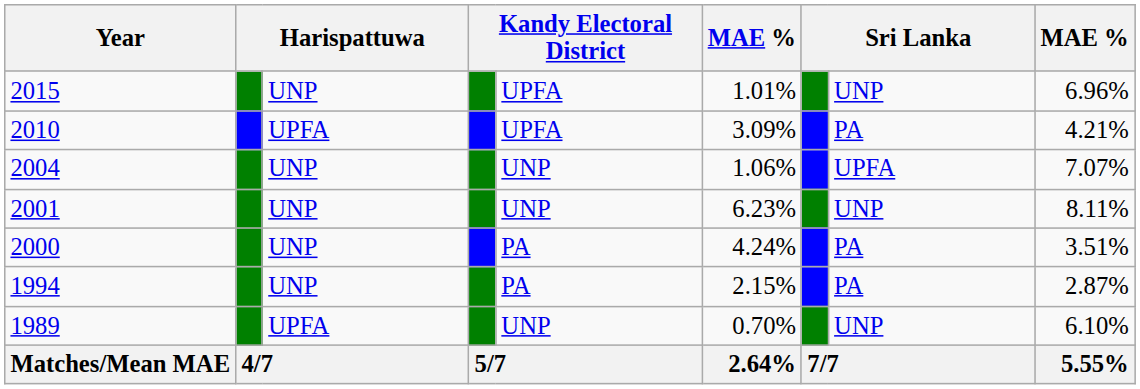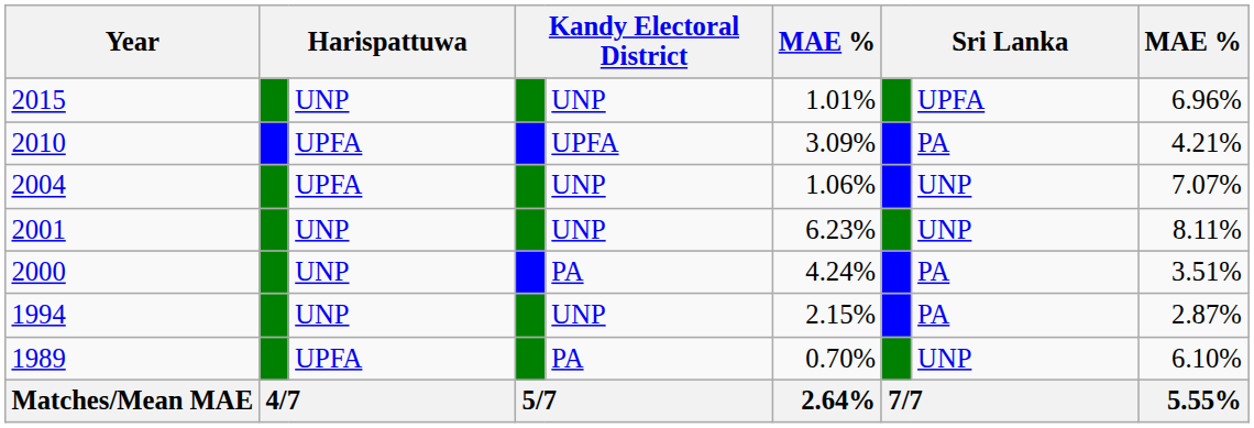 <table class="wikitable">
 <tr>
 <th>Year</th>
 <th colspan="2" width="144px">Harispattuwa</th>
 <th colspan="2" width="144px"><a href='#'>Kandy Electoral District</a></th>
 <th><a href='#'>MAE</a> %</th>
 <th colspan="2" width="144px">Sri Lanka</th>
 <th>MAE %</th>
 </tr>
 <tr>
 <td><a href='#'>2015</a></td>
 <td style="background-color:green;" width="10px"></td>
 <td style="text-align:left;"><a href='#'>UNP</a></td>
 <td style="background-color:green;" width="10px"></td>
-<td style="text-align:left;"><a href='#'>UPFA</a></td>
+<td style="text-align:left;"><a href='#'>UNP</a></td>
 <td style="text-align:right;">1.01%</td>
 <td style="background-color:green;" width="10px"></td>
-<td style="text-align:left;"><a href='#'>UNP</a></td>
+<td style="text-align:left;"><a href='#'>UPFA</a></td>
 <td style="text-align:right;">6.96%</td>
 </tr>
 <tr>
 <td><a href='#'>2010</a></td>
 <td style="background-color:blue;" width="10px"></td>
 <td style="text-align:left;"><a href='#'>UPFA</a></td>
 <td style="background-color:blue;" width="10px"></td>
 <td style="text-align:left;"><a href='#'>UPFA</a></td>
 <td style="text-align:right;">3.09%</td>
 <td style="background-color:blue;" width="10px"></td>
 <td style="text-align:left;"><a href='#'>PA</a></td>
 <td style="text-align:right;">4.21%</td>
 </tr>
 <tr>
 <td><a href='#'>2004</a></td>
 <td style="background-color:green;" width="10px"></td>
-<td style="text-align:left;"><a href='#'>UNP</a></td>
+<td style="text-align:left;"><a href='#'>UPFA</a></td>
 <td style="background-color:green;" width="10px"></td>
 <td style="text-align:left;"><a href='#'>UNP</a></td>
 <td style="text-align:right;">1.06%</td>
 <td style="background-color:blue;" width="10px"></td>
-<td style="text-align:left;"><a href='#'>UPFA</a></td>
+<td style="text-align:left;"><a href='#'>UNP</a></td>
 <td style="text-align:right;">7.07%</td>
 </tr>
 <tr>
 <td><a href='#'>2001</a></td>
 <td style="background-color:green;" width="10px"></td>
 <td style="text-align:left;"><a href='#'>UNP</a></td>
 <td style="background-color:green;" width="10px"></td>
 <td style="text-align:left;"><a href='#'>UNP</a></td>
 <td style="text-align:right;">6.23%</td>
 <td style="background-color:green;" width="10px"></td>
 <td style="text-align:left;"><a href='#'>UNP</a></td>
 <td style="text-align:right;">8.11%</td>
 </tr>
 <tr>
 <td><a href='#'>2000</a></td>
 <td style="background-color:green;" width="10px"></td>
 <td style="text-align:left;"><a href='#'>UNP</a></td>
 <td style="background-color:blue;" width="10px"></td>
 <td style="text-align:left;"><a href='#'>PA</a></td>
 <td style="text-align:right;">4.24%</td>
 <td style="background-color:blue;" width="10px"></td>
 <td style="text-align:left;"><a href='#'>PA</a></td>
 <td style="text-align:right;">3.51%</td>
 </tr>
 <tr>
 <td><a href='#'>1994</a></td>
 <td style="background-color:green;" width="10px"></td>
 <td style="text-align:left;"><a href='#'>UNP</a></td>
 <td style="background-color:green;" width="10px"></td>
-<td style="text-align:left;"><a href='#'>PA</a></td>
+<td style="text-align:left;"><a href='#'>UNP</a></td>
 <td style="text-align:right;">2.15%</td>
 <td style="background-color:blue;" width="10px"></td>
 <td style="text-align:left;"><a href='#'>PA</a></td>
 <td style="text-align:right;">2.87%</td>
 </tr>
 <tr>
 <td><a href='#'>1989</a></td>
 <td style="background-color:green;" width="10px"></td>
 <td style="text-align:left;"><a href='#'>UPFA</a></td>
 <td style="background-color:green;" width="10px"></td>
-<td style="text-align:left;"><a href='#'>UNP</a></td>
+<td style="text-align:left;"><a href='#'>PA</a></td>
 <td style="text-align:right;">0.70%</td>
 <td style="background-color:green;" width="10px"></td>
 <td style="text-align:left;"><a href='#'>UNP</a></td>
 <td style="text-align:right;">6.10%</td>
 </tr>
 <tr>
 <th>Matches/Mean MAE</th>
 <th style="text-align:left;"colspan="2" width="144px">4/7</th>
 <th style="text-align:left;"colspan="2" width="144px">5/7</th>
 <th style="text-align:right;">2.64%</th>
 <th style="text-align:left;"colspan="2" width="144px">7/7</th>
 <th style="text-align:right;">5.55%</th>
 </tr>
 </table>
